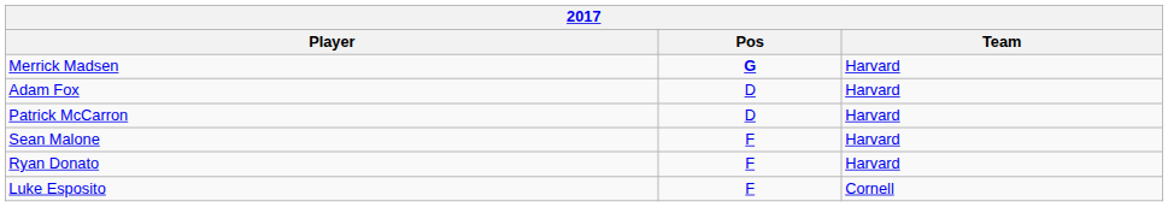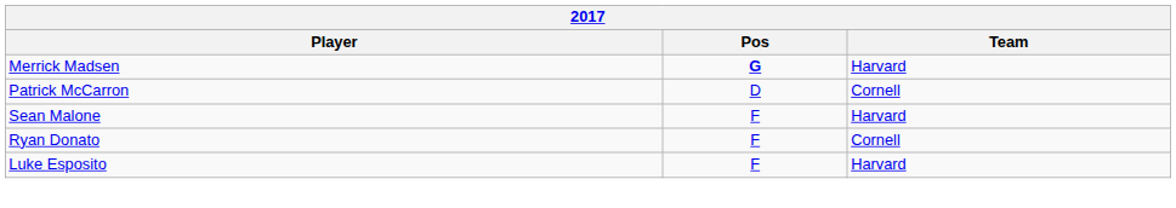 <table class="wikitable" width=95%>
 <tr>
 <th colspan=3><a href='#'>2017</a></th>
 </tr>
 <tr>
 <th>Player</th>
 <th>Pos</th>
 <th>Team</th>
 </tr>
 <tr>
 <td><a href='#'>Merrick Madsen</a></td>
 <td align=center><strong><a href='#'>G</a></strong></td>
 <td><a href='#'>Harvard</a></td>
 </tr>
 <tr>
-<td><a href='#'>Adam Fox</a></td>
-<td align=center><a href='#'>D</a></td>
-<td><a href='#'>Harvard</a></td>
-</tr>
-<tr>
 <td><a href='#'>Patrick McCarron</a></td>
 <td align=center><a href='#'>D</a></td>
-<td><a href='#'>Harvard</a></td>
+<td><a href='#'>Cornell</a></td>
 </tr>
 <tr>
 <td><a href='#'>Sean Malone</a></td>
 <td align=center><a href='#'>F</a></td>
 <td><a href='#'>Harvard</a></td>
 </tr>
 <tr>
 <td><a href='#'>Ryan Donato</a></td>
 <td align=center><a href='#'>F</a></td>
-<td><a href='#'>Harvard</a></td>
+<td><a href='#'>Cornell</a></td>
 </tr>
 <tr>
 <td><a href='#'>Luke Esposito</a></td>
 <td align=center><a href='#'>F</a></td>
-<td><a href='#'>Cornell</a></td>
+<td><a href='#'>Harvard</a></td>
 </tr>
 </table>
